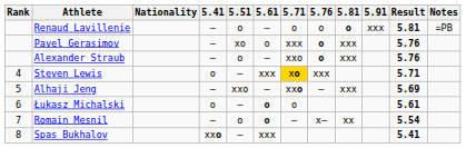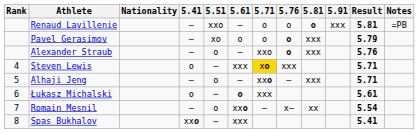 <table class="wikitable sortable" style="text-align:center">
 <tr>
 <th>Rank</th>
 <th>Athlete</th>
 <th>Nationality</th>
 <th>5.41</th>
 <th>5.51</th>
 <th>5.61</th>
 <th>5.71</th>
 <th>5.76</th>
 <th>5.81</th>
 <th>5.91</th>
 <th>Result</th>
 <th>Notes</th>
 </tr>
 <tr>
 <td></td>
 <td align="left"><a href='#'>Renaud Lavillenie</a></td>
 <td align=left></td>
 <td>–</td>
-<td>o</td>
+<td>xxo</td>
 <td>–</td>
 <td>o</td>
 <td>o</td>
 <td><strong>o</strong></td>
 <td>xxx</td>
 <td><strong>5.81</strong></td>
 <td>=PB</td>
 </tr>
 <tr>
 <td></td>
 <td align="left"><a href='#'>Pavel Gerasimov</a></td>
 <td align=left></td>
 <td>–</td>
 <td>xo</td>
 <td>o</td>
-<td>xxx</td>
+<td>o</td>
 <td><strong>o</strong></td>
 <td>xxx</td>
 <td></td>
-<td><strong>5.76</strong></td>
+<td><strong>5.79</strong></td>
 <td></td>
 </tr>
 <tr>
 <td></td>
 <td align="left"><a href='#'>Alexander Straub</a></td>
 <td align=left></td>
 <td>–</td>
 <td>o</td>
 <td>–</td>
 <td>xxo</td>
 <td><strong>o</strong></td>
 <td>xxx</td>
 <td></td>
 <td><strong>5.76</strong></td>
 <td></td>
 </tr>
 <tr>
 <td>4</td>
 <td align="left"><a href='#'>Steven Lewis</a></td>
 <td align=left></td>
 <td>o</td>
 <td>–</td>
 <td>xxx</td>
 <td style="background: gold;">x<strong>o</strong></td>
 <td>xxx</td>
 <td></td>
 <td></td>
 <td><strong>5.71</strong></td>
 <td></td>
 </tr>
 <tr>
 <td>5</td>
 <td align="left"><a href='#'>Alhaji Jeng</a></td>
 <td align=left></td>
 <td>–</td>
-<td>xxo</td>
+<td>o</td>
 <td>–</td>
 <td>xx<strong>o</strong></td>
 <td>–</td>
 <td>xxx</td>
 <td></td>
-<td><strong>5.69</strong></td>
+<td><strong>5.71</strong></td>
 <td></td>
 </tr>
 <tr>
 <td>6</td>
 <td align="left"><a href='#'>Łukasz Michalski</a></td>
 <td align=left></td>
 <td>o</td>
 <td>–</td>
 <td><strong>o</strong></td>
-<td>o</td>
+<td>xxx</td>
 <td></td>
 <td></td>
 <td></td>
 <td><strong>5.61</strong></td>
 <td></td>
 </tr>
 <tr>
 <td>7</td>
 <td align="left"><a href='#'>Romain Mesnil</a></td>
 <td align=left></td>
 <td>–</td>
 <td>o</td>
-<td><strong>o</strong></td>
+<td>xx<strong>o</strong></td>
 <td>–</td>
 <td>x–</td>
 <td>xx</td>
 <td></td>
 <td><strong>5.54</strong></td>
 <td></td>
 </tr>
 <tr>
 <td>8</td>
 <td align="left"><a href='#'>Spas Bukhalov</a></td>
 <td align=left></td>
 <td>xx<strong>o</strong></td>
 <td>–</td>
 <td>xxx</td>
 <td></td>
 <td></td>
 <td></td>
 <td></td>
 <td><strong>5.41</strong></td>
 <td></td>
 </tr>
 </table>
